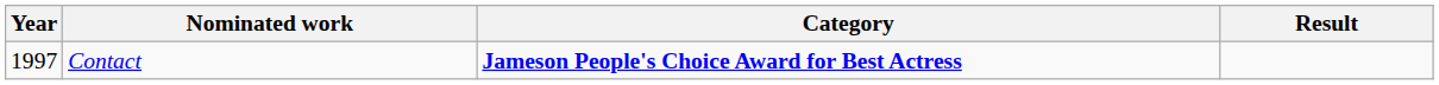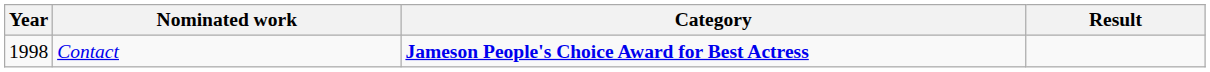 <table class=wikitable>
 <tr>
 <th width=4%>Year</th>
 <th width=29%>Nominated work</th>
 <th width=52%>Category</th>
 <th width=15%>Result</th>
 </tr>
 <tr>
-<td align=center>1997</td>
+<td align=center>1998</td>
 <td><em><a href='#'>Contact</a></em></td>
 <td><strong><a href='#'>Jameson People's Choice Award for Best Actress</a></strong></td>
 <td></td>
 </tr>
 </table>
